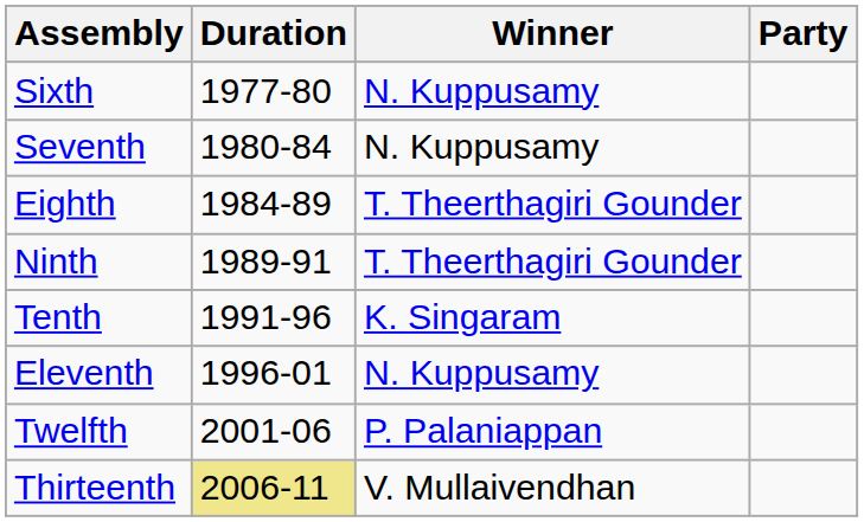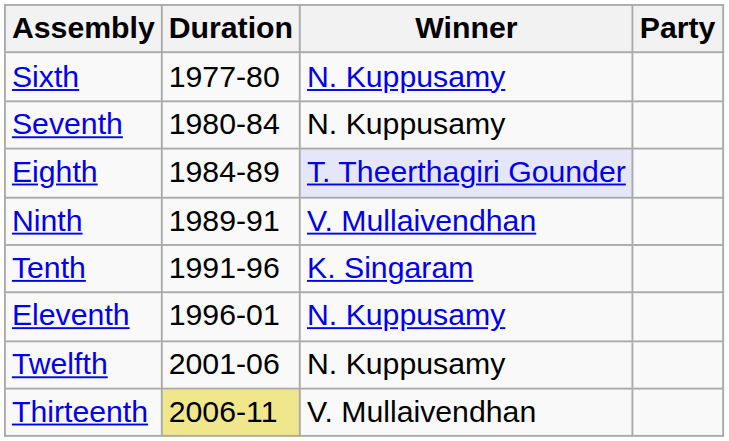 <table class="wikitable sortable">
 <tr>
 <th>Assembly</th>
 <th>Duration</th>
 <th>Winner</th>
 <th colspan="2">Party</th>
 </tr>
 <tr>
 <td><a href='#'>Sixth</a></td>
 <td>1977-80</td>
 <td><a href='#'>N. Kuppusamy</a></td>
 <td></td>
 </tr>
 <tr>
 <td><a href='#'>Seventh</a></td>
 <td>1980-84</td>
 <td>N. Kuppusamy</td>
 <td></td>
 </tr>
 <tr>
 <td><a href='#'>Eighth</a></td>
 <td>1984-89</td>
-<td><a href='#'>T. Theerthagiri Gounder</a></td>
+<td style="background: lavender;"><a href='#'>T. Theerthagiri Gounder</a></td>
 <td></td>
 </tr>
 <tr>
 <td><a href='#'>Ninth</a></td>
 <td>1989-91</td>
-<td><a href='#'>T. Theerthagiri Gounder</a></td>
+<td><a href='#'>V. Mullaivendhan</a></td>
 <td></td>
 </tr>
 <tr>
 <td><a href='#'>Tenth</a></td>
 <td>1991-96</td>
 <td><a href='#'>K. Singaram</a></td>
 <td></td>
 </tr>
 <tr>
 <td><a href='#'>Eleventh</a></td>
 <td>1996-01</td>
 <td><a href='#'>N. Kuppusamy</a></td>
 <td></td>
 </tr>
 <tr>
 <td><a href='#'>Twelfth</a></td>
 <td>2001-06</td>
-<td><a href='#'>P. Palaniappan</a></td>
+<td>N. Kuppusamy</td>
 <td></td>
 </tr>
 <tr>
 <td><a href='#'>Thirteenth</a></td>
 <td style="background: khaki;">2006-11</td>
 <td>V. Mullaivendhan</td>
 <td></td>
 </tr>
 </table>
